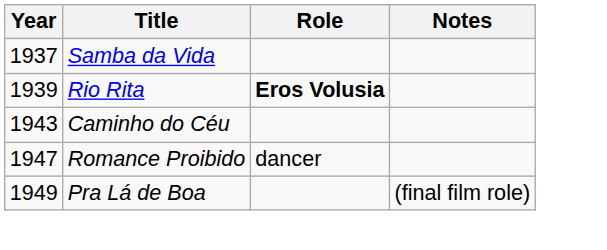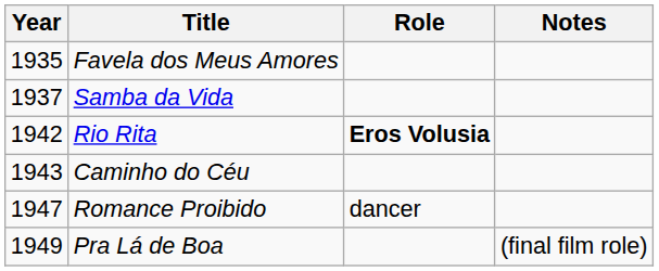 <table class="wikitable">
 <tr>
 <th>Year</th>
 <th>Title</th>
 <th>Role</th>
 <th>Notes</th>
 </tr>
 <tr>
+<td>1935</td>
+<td><em>Favela dos Meus Amores</em></td>
+<td></td>
+<td></td>
+</tr>
+<tr>
 <td>1937</td>
 <td><em><a href='#'>Samba da Vida</a></em></td>
 <td></td>
 <td></td>
 </tr>
 <tr>
-<td>1939</td>
+<td>1942</td>
 <td><em><a href='#'>Rio Rita</a></em></td>
 <td><strong>Eros Volusia</strong></td>
 <td></td>
 </tr>
 <tr>
 <td>1943</td>
 <td><em>Caminho do Céu</em></td>
 <td></td>
 <td></td>
 </tr>
 <tr>
 <td>1947</td>
 <td><em>Romance Proibido</em></td>
 <td>dancer</td>
 <td></td>
 </tr>
 <tr>
 <td>1949</td>
 <td><em>Pra Lá de Boa</em></td>
 <td></td>
 <td>(final film role)</td>
 </tr>
 </table>
